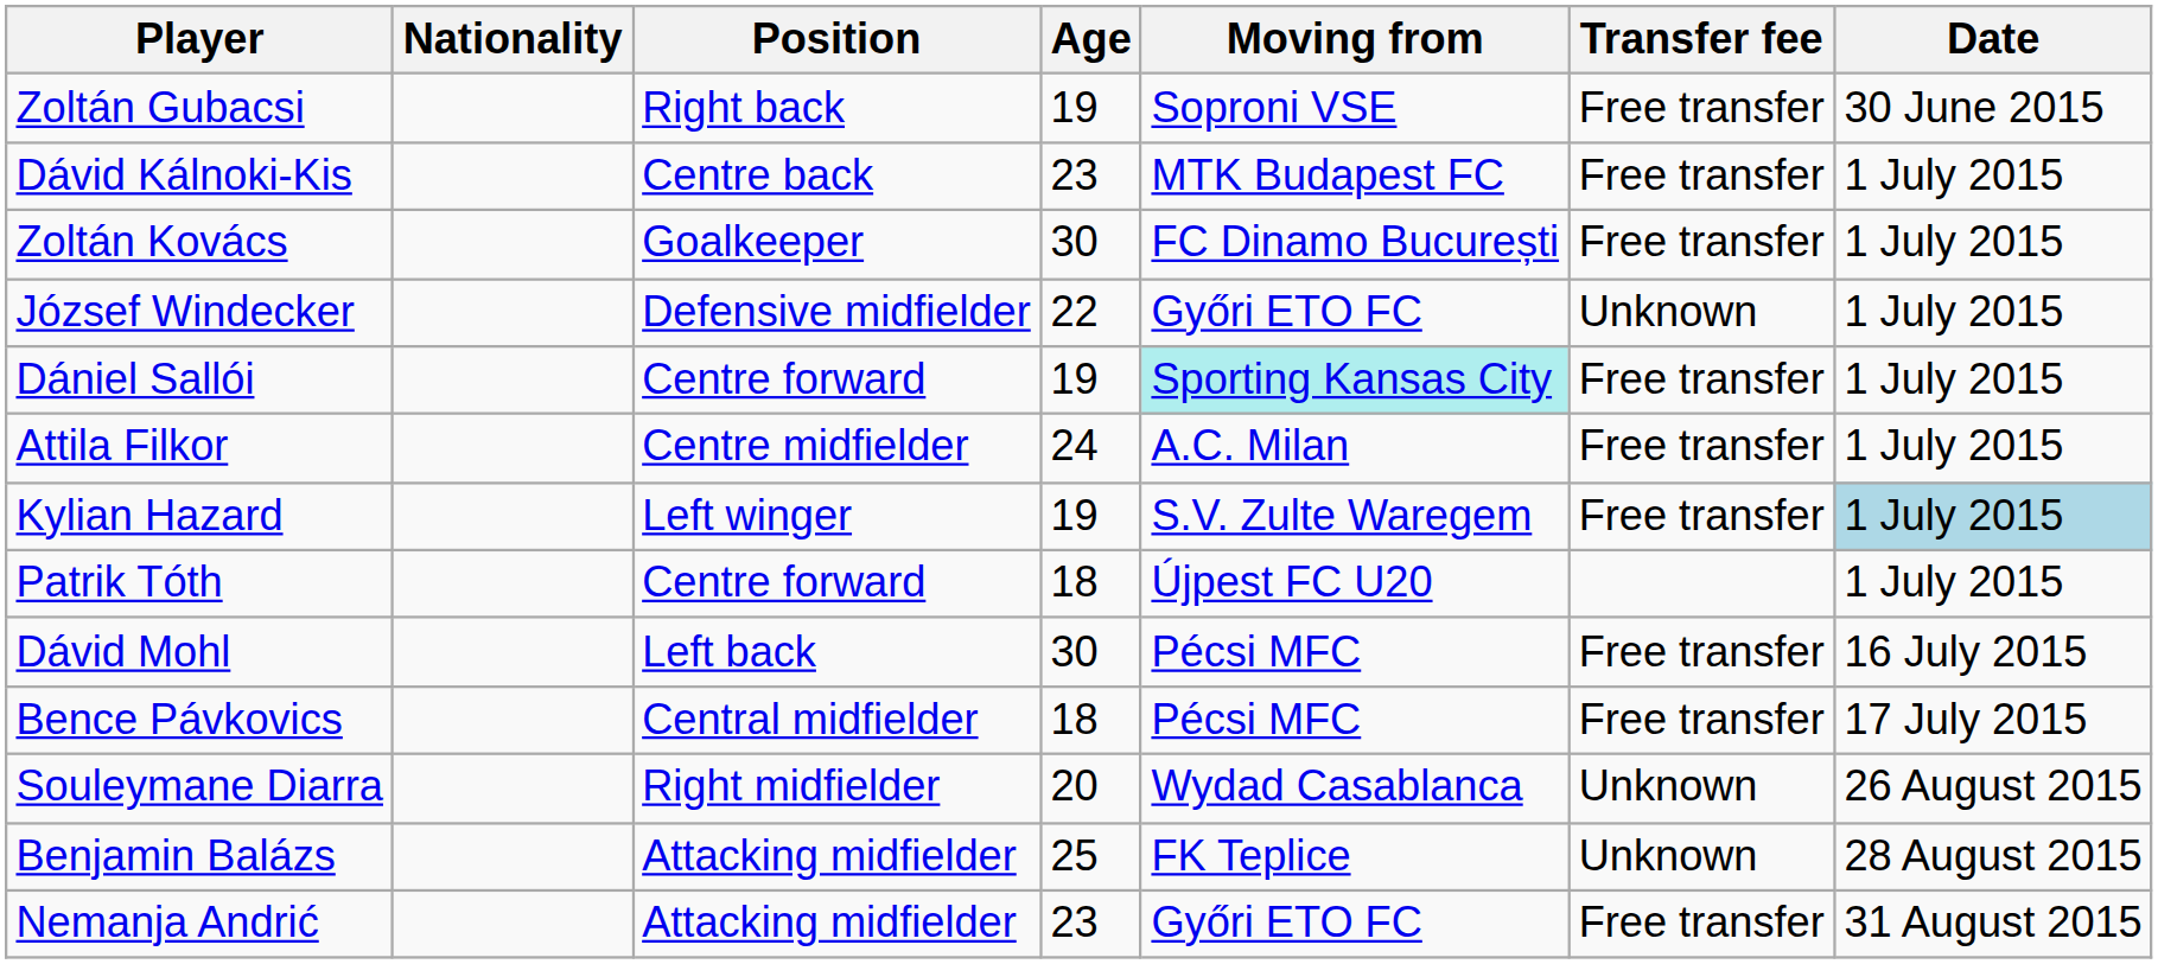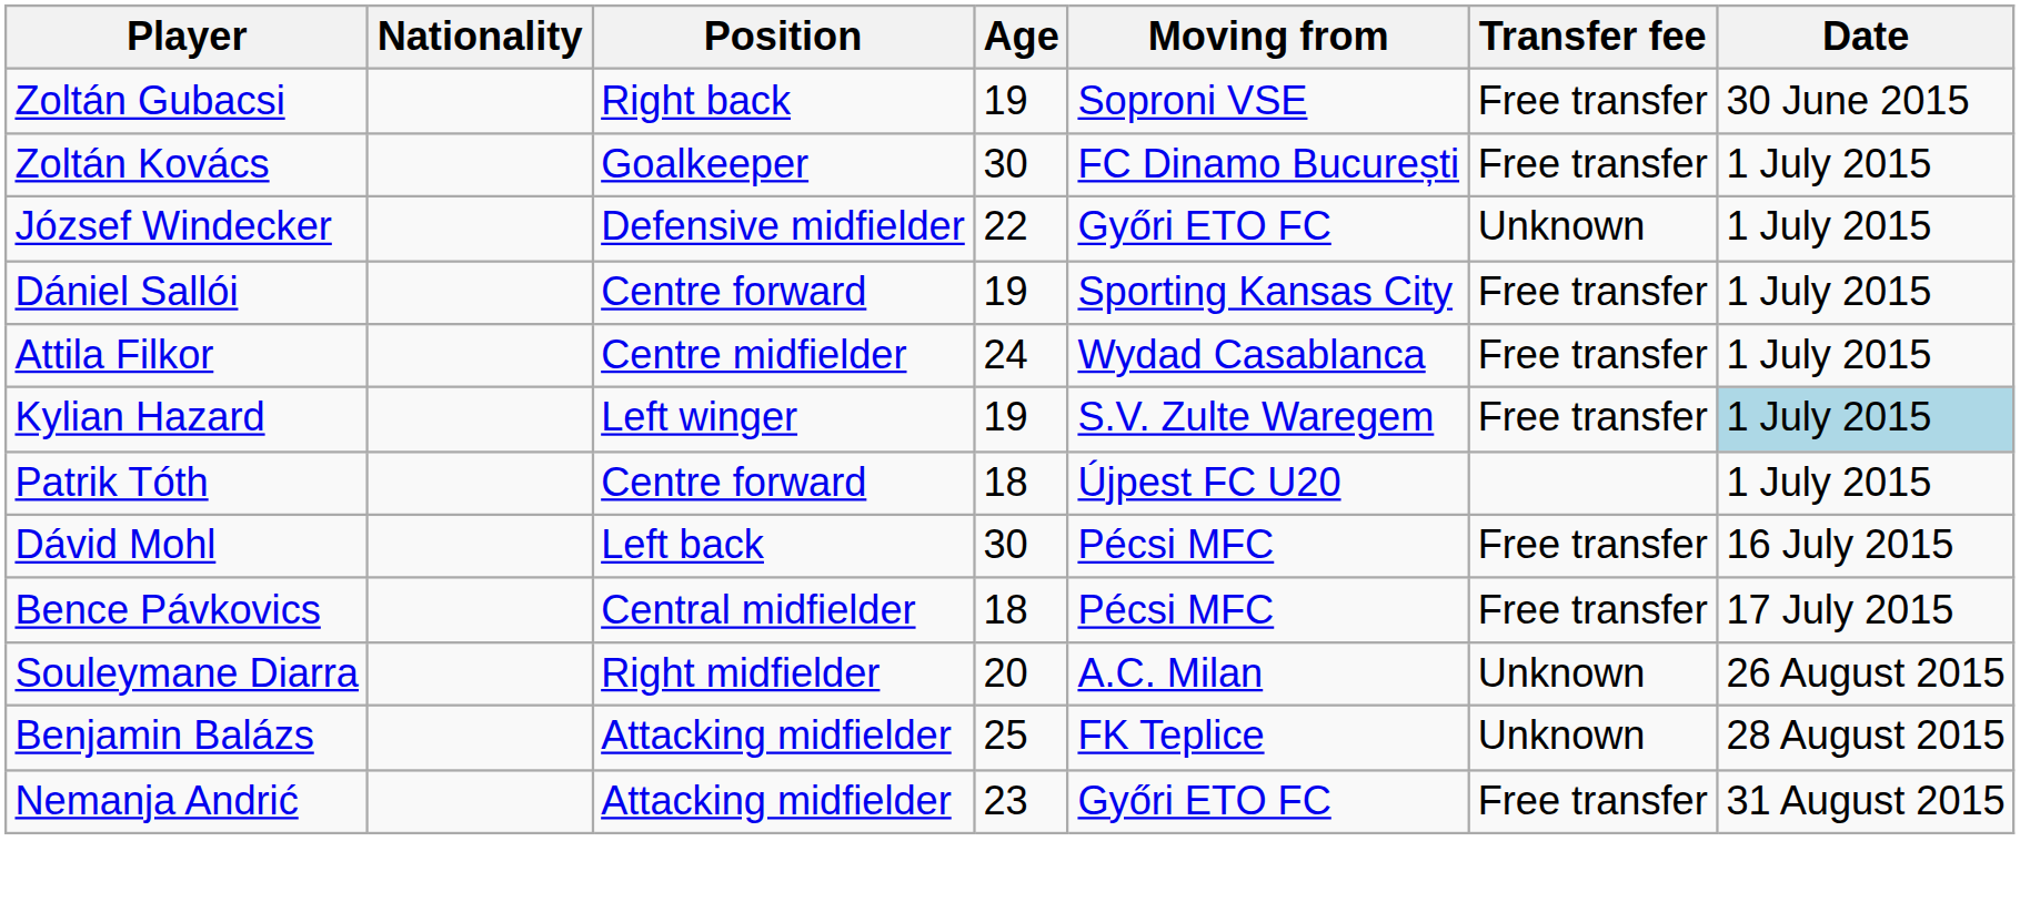 <table class="wikitable">
 <tr>
 <th>Player</th>
 <th>Nationality</th>
 <th>Position</th>
 <th>Age</th>
 <th>Moving from</th>
 <th>Transfer fee</th>
 <th>Date</th>
 </tr>
 <tr>
 <td><a href='#'>Zoltán Gubacsi</a></td>
 <td></td>
 <td><a href='#'>Right back</a></td>
 <td>19</td>
 <td> <a href='#'>Soproni VSE</a></td>
 <td>Free transfer</td>
 <td>30 June 2015</td>
-</tr>
-<tr>
-<td><a href='#'>Dávid Kálnoki-Kis</a></td>
-<td></td>
-<td><a href='#'>Centre back</a></td>
-<td>23</td>
-<td> <a href='#'>MTK Budapest FC</a></td>
-<td>Free transfer</td>
-<td>1 July 2015</td>
 </tr>
 <tr>
 <td><a href='#'>Zoltán Kovács</a></td>
 <td></td>
 <td><a href='#'>Goalkeeper</a></td>
 <td>30</td>
 <td> <a href='#'>FC Dinamo București</a></td>
 <td>Free transfer</td>
 <td>1 July 2015</td>
 </tr>
 <tr>
 <td><a href='#'>József Windecker</a></td>
 <td></td>
 <td><a href='#'>Defensive midfielder</a></td>
 <td>22</td>
 <td> <a href='#'>Győri ETO FC</a></td>
 <td>Unknown</td>
 <td>1 July 2015</td>
 </tr>
 <tr>
 <td><a href='#'>Dániel Sallói</a></td>
 <td></td>
 <td><a href='#'>Centre forward</a></td>
 <td>19</td>
-<td style="background: paleturquoise;"> <a href='#'>Sporting Kansas City</a></td>
+<td> <a href='#'>Sporting Kansas City</a></td>
 <td>Free transfer</td>
 <td>1 July 2015</td>
 </tr>
 <tr>
 <td><a href='#'>Attila Filkor</a></td>
 <td></td>
 <td><a href='#'>Centre midfielder</a></td>
 <td>24</td>
-<td> <a href='#'>A.C. Milan</a></td>
+<td> <a href='#'>Wydad Casablanca</a></td>
 <td>Free transfer</td>
 <td>1 July 2015</td>
 </tr>
 <tr>
 <td><a href='#'>Kylian Hazard</a></td>
 <td></td>
 <td><a href='#'>Left winger</a></td>
 <td>19</td>
 <td> <a href='#'>S.V. Zulte Waregem</a></td>
 <td>Free transfer</td>
 <td style="background: lightblue;">1 July 2015</td>
 </tr>
 <tr>
 <td><a href='#'>Patrik Tóth</a></td>
 <td></td>
 <td><a href='#'>Centre forward</a></td>
 <td>18</td>
 <td> <a href='#'>Újpest FC U20</a></td>
 <td></td>
 <td>1 July 2015</td>
 </tr>
 <tr>
 <td><a href='#'>Dávid Mohl</a></td>
 <td></td>
 <td><a href='#'>Left back</a></td>
 <td>30</td>
 <td> <a href='#'>Pécsi MFC</a></td>
 <td>Free transfer</td>
 <td>16 July 2015</td>
 </tr>
 <tr>
 <td><a href='#'>Bence Pávkovics</a></td>
 <td></td>
 <td><a href='#'>Central midfielder</a></td>
 <td>18</td>
 <td> <a href='#'>Pécsi MFC</a></td>
 <td>Free transfer</td>
 <td>17 July 2015</td>
 </tr>
 <tr>
 <td><a href='#'>Souleymane Diarra</a></td>
 <td></td>
 <td><a href='#'>Right midfielder</a></td>
 <td>20</td>
-<td> <a href='#'>Wydad Casablanca</a></td>
+<td> <a href='#'>A.C. Milan</a></td>
 <td>Unknown</td>
 <td>26 August 2015</td>
 </tr>
 <tr>
 <td><a href='#'>Benjamin Balázs</a></td>
 <td></td>
 <td><a href='#'>Attacking midfielder</a></td>
 <td>25</td>
 <td> <a href='#'>FK Teplice</a></td>
 <td>Unknown</td>
 <td>28 August 2015</td>
 </tr>
 <tr>
 <td><a href='#'>Nemanja Andrić</a></td>
 <td></td>
 <td><a href='#'>Attacking midfielder</a></td>
 <td>23</td>
 <td> <a href='#'>Győri ETO FC</a></td>
 <td>Free transfer</td>
 <td>31 August 2015</td>
 </tr>
 </table>
